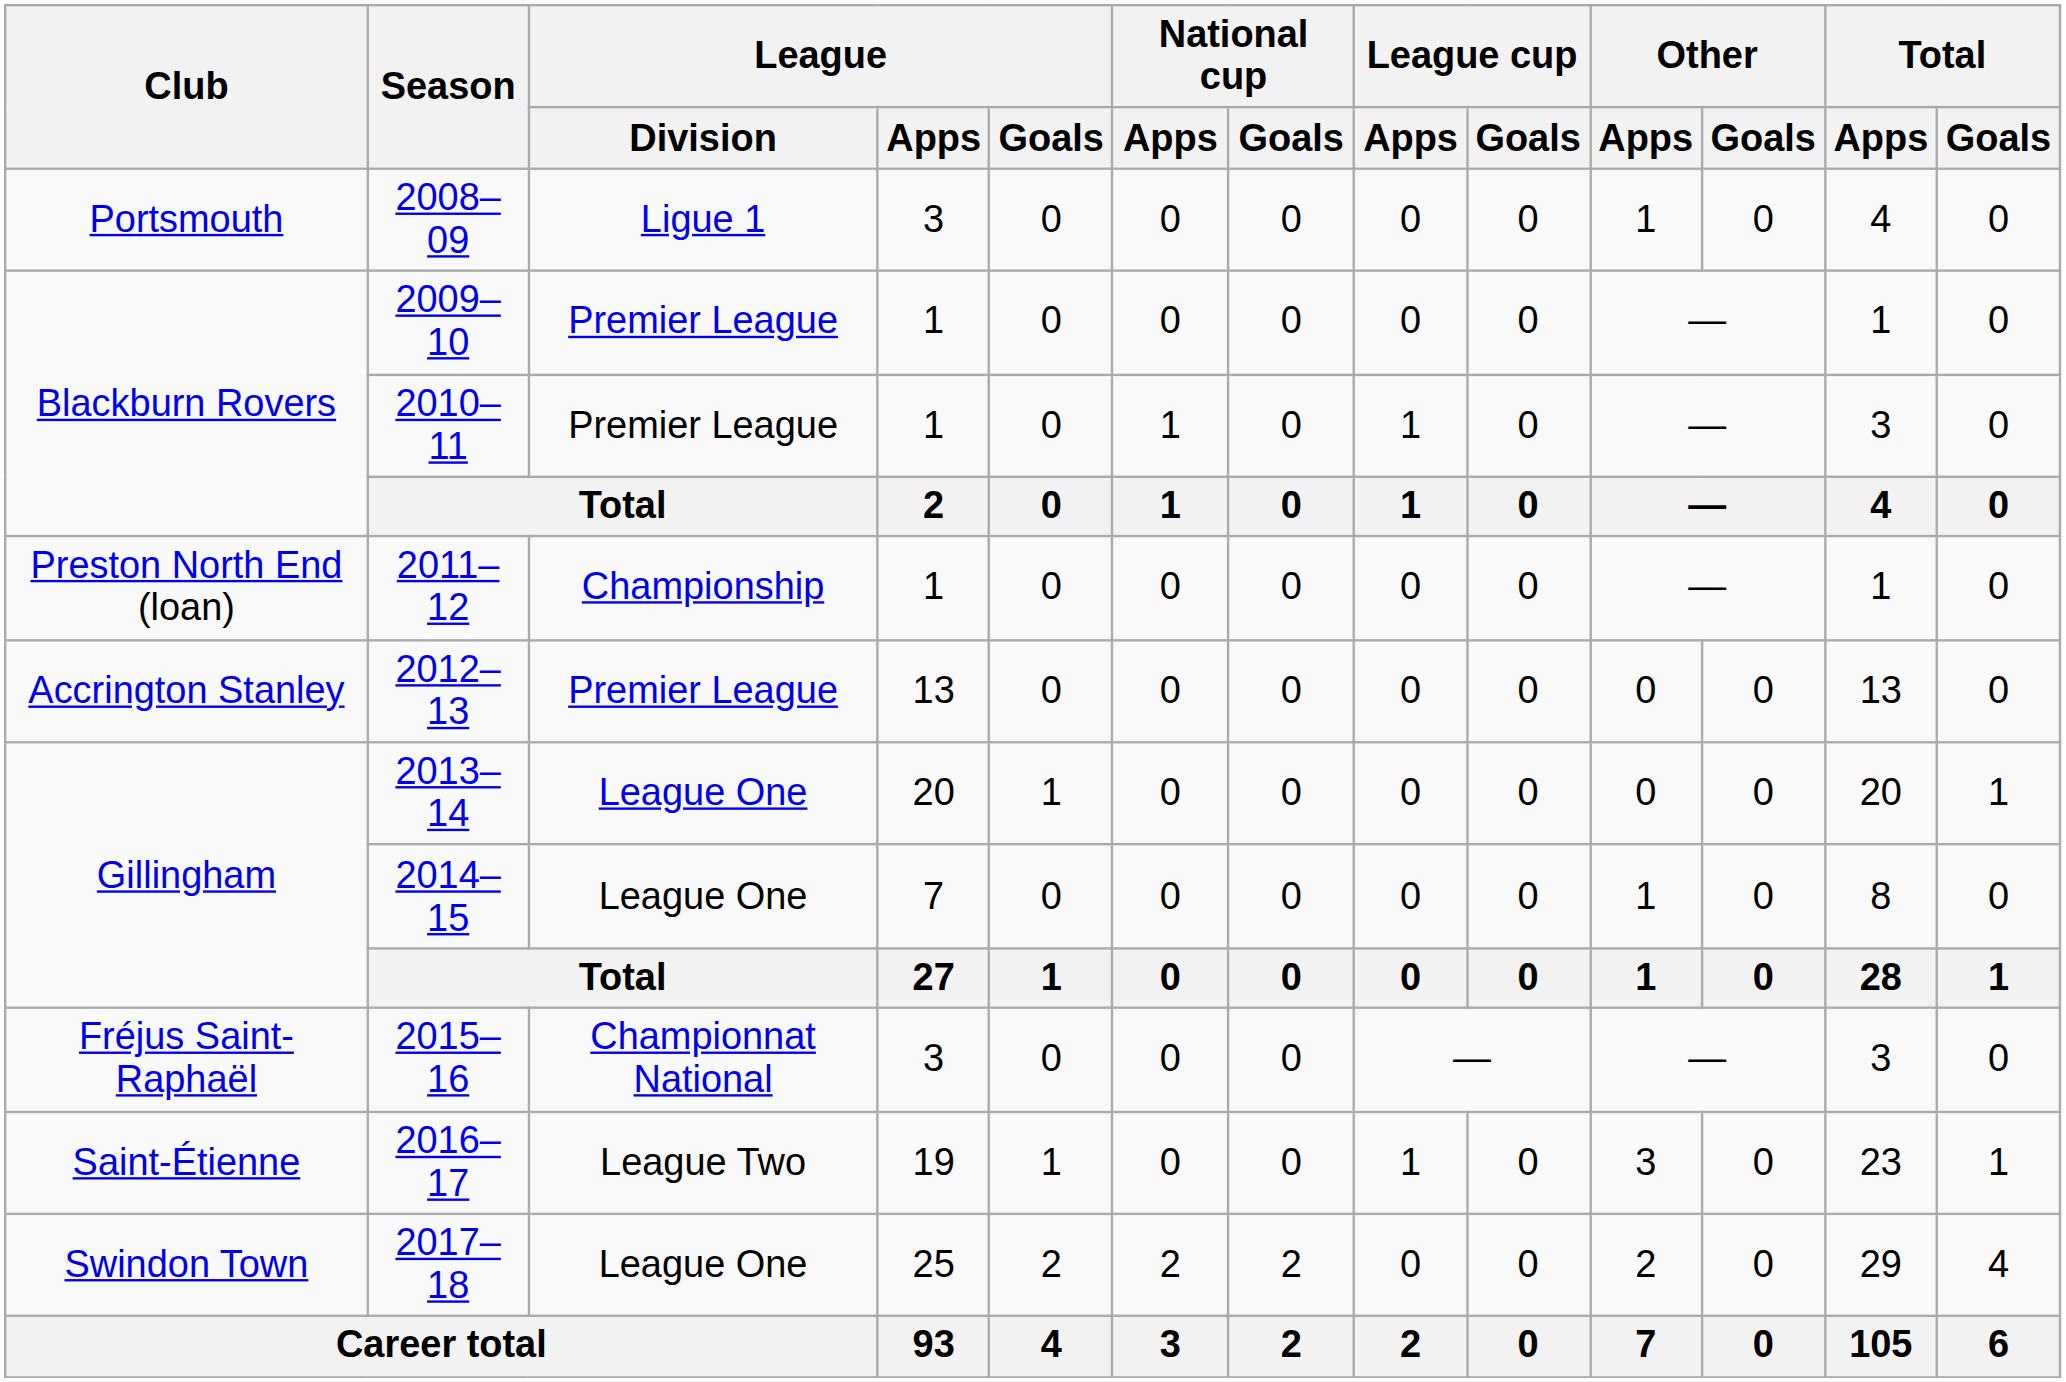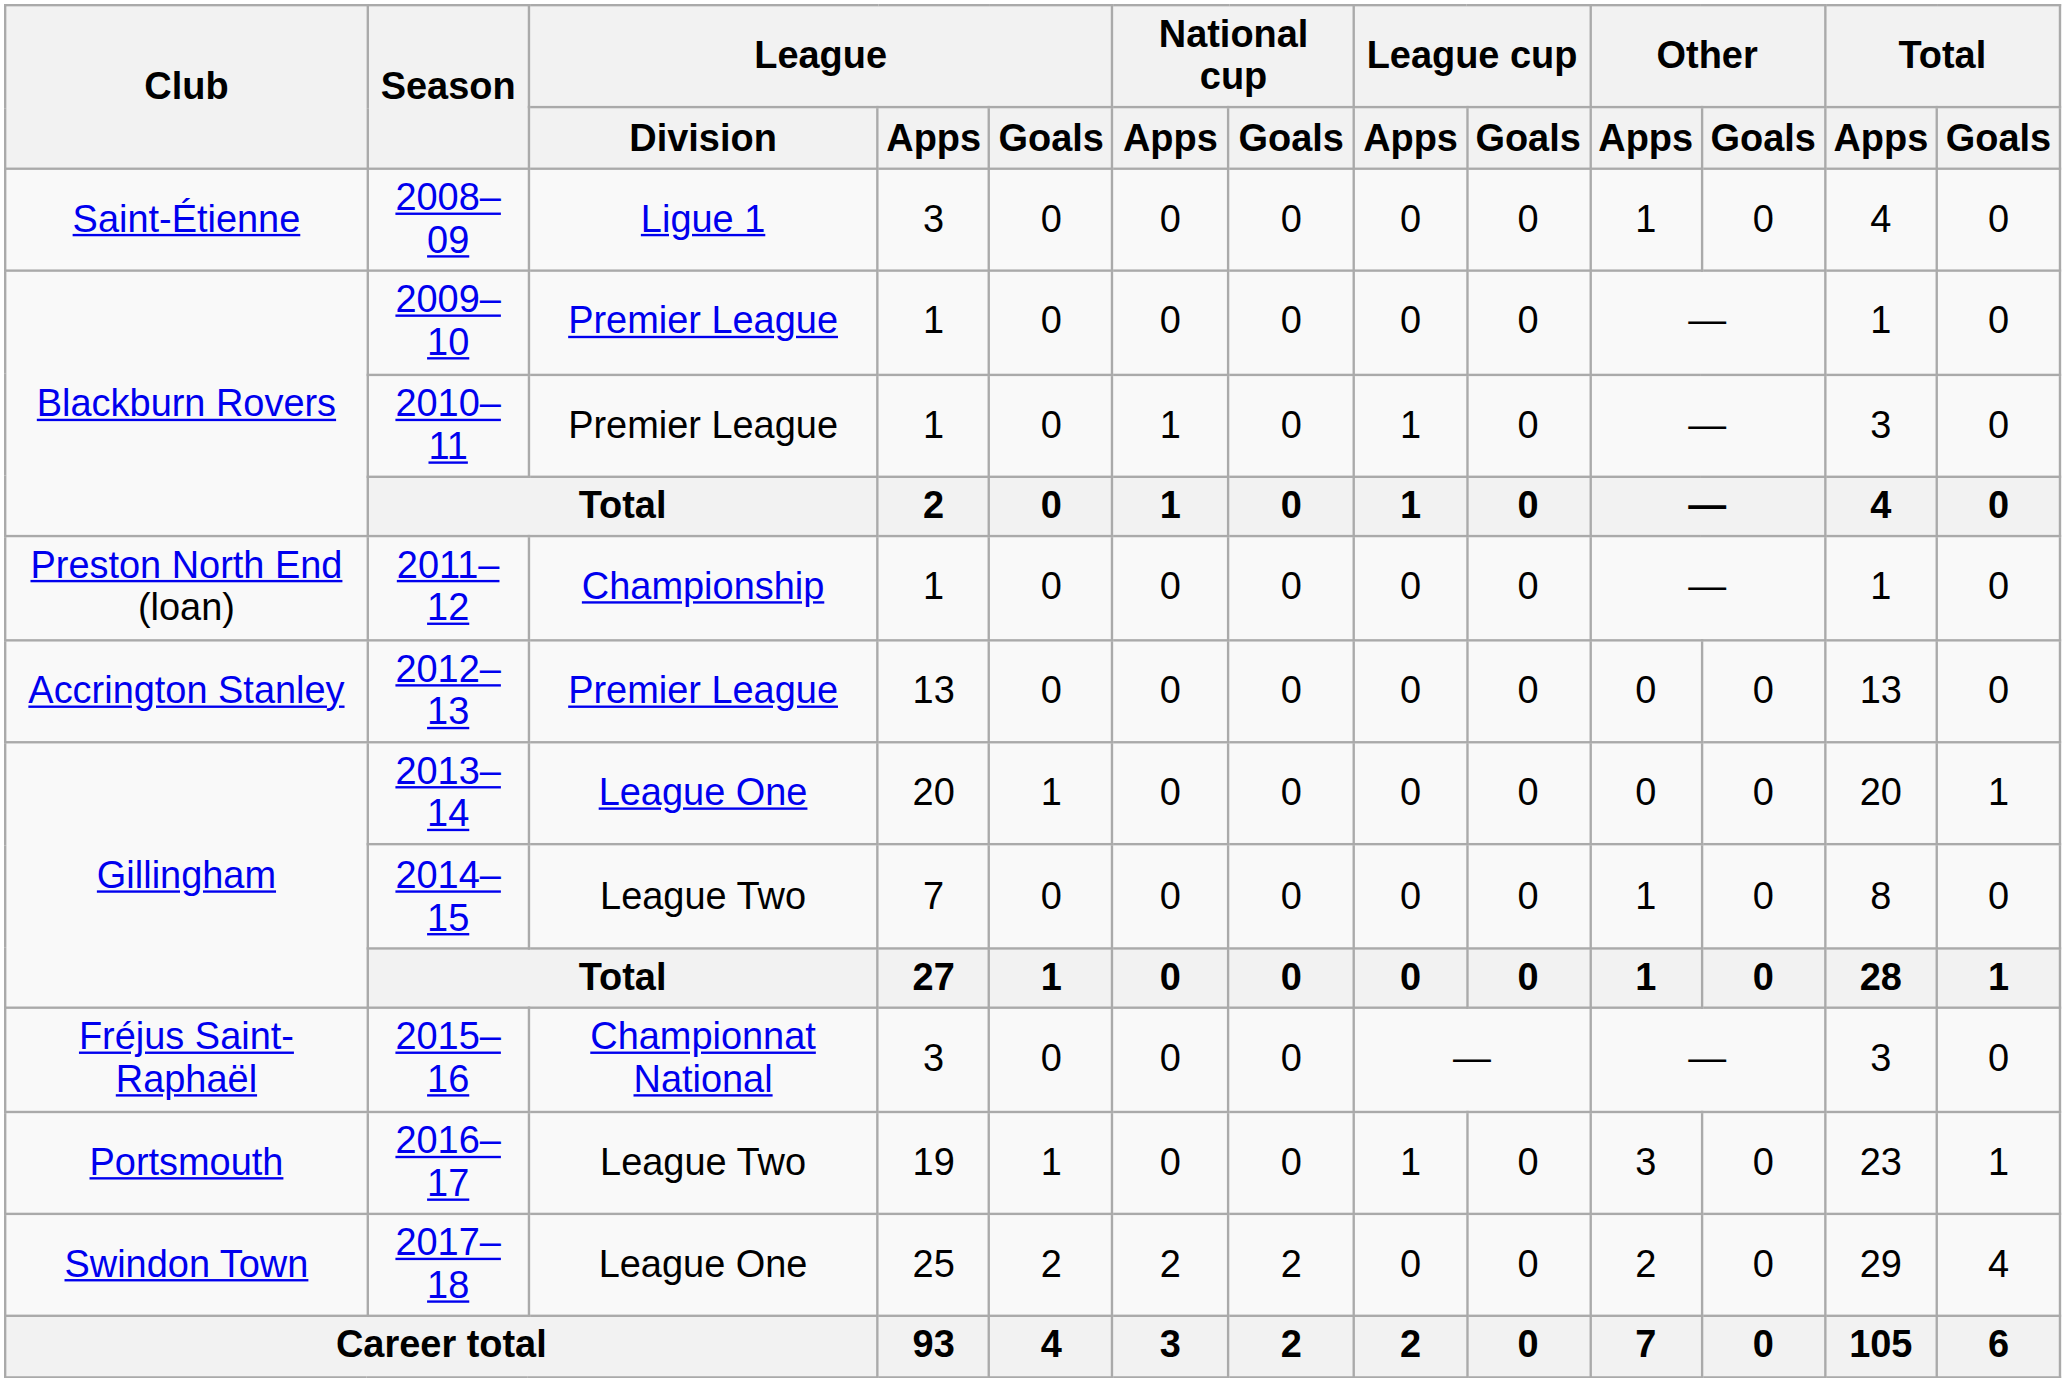 <table class="wikitable" style="text-align:center">
 <tr>
 <th rowspan="2">Club</th>
 <th rowspan="2">Season</th>
 <th colspan="3">League</th>
 <th colspan="2">National cup</th>
 <th colspan="2">League cup</th>
 <th colspan="2">Other</th>
 <th colspan="2">Total</th>
 </tr>
 <tr>
 <th>Division</th>
 <th>Apps</th>
 <th>Goals</th>
 <th>Apps</th>
 <th>Goals</th>
 <th>Apps</th>
 <th>Goals</th>
 <th>Apps</th>
 <th>Goals</th>
 <th>Apps</th>
 <th>Goals</th>
 </tr>
 <tr>
-<td><a href='#'>Portsmouth</a></td>
+<td><a href='#'>Saint-Étienne</a></td>
 <td><a href='#'>2008–09</a></td>
 <td><a href='#'>Ligue 1</a></td>
 <td>3</td>
 <td>0</td>
 <td>0</td>
 <td>0</td>
 <td>0</td>
 <td>0</td>
 <td>1</td>
 <td>0</td>
 <td>4</td>
 <td>0</td>
 </tr>
 <tr>
 <td rowspan="3"><a href='#'>Blackburn Rovers</a></td>
 <td><a href='#'>2009–10</a></td>
 <td><a href='#'>Premier League</a></td>
 <td>1</td>
 <td>0</td>
 <td>0</td>
 <td>0</td>
 <td>0</td>
 <td>0</td>
 <td colspan="2">—</td>
 <td>1</td>
 <td>0</td>
 </tr>
 <tr>
 <td><a href='#'>2010–11</a></td>
 <td>Premier League</td>
 <td>1</td>
 <td>0</td>
 <td>1</td>
 <td>0</td>
 <td>1</td>
 <td>0</td>
 <td colspan="2">—</td>
 <td>3</td>
 <td>0</td>
 </tr>
 <tr>
 <th colspan="2">Total</th>
 <th>2</th>
 <th>0</th>
 <th>1</th>
 <th>0</th>
 <th>1</th>
 <th>0</th>
 <th colspan="2">—</th>
 <th>4</th>
 <th>0</th>
 </tr>
 <tr>
 <td><a href='#'>Preston North End</a> (loan)</td>
 <td><a href='#'>2011–12</a></td>
 <td><a href='#'>Championship</a></td>
 <td>1</td>
 <td>0</td>
 <td>0</td>
 <td>0</td>
 <td>0</td>
 <td>0</td>
 <td colspan="2">—</td>
 <td>1</td>
 <td>0</td>
 </tr>
 <tr>
 <td><a href='#'>Accrington Stanley</a></td>
 <td><a href='#'>2012–13</a></td>
 <td><a href='#'>Premier League</a></td>
 <td>13</td>
 <td>0</td>
 <td>0</td>
 <td>0</td>
 <td>0</td>
 <td>0</td>
 <td>0</td>
 <td>0</td>
 <td>13</td>
 <td>0</td>
 </tr>
 <tr>
 <td rowspan="3"><a href='#'>Gillingham</a></td>
 <td><a href='#'>2013–14</a></td>
 <td><a href='#'>League One</a></td>
 <td>20</td>
 <td>1</td>
 <td>0</td>
 <td>0</td>
 <td>0</td>
 <td>0</td>
 <td>0</td>
 <td>0</td>
 <td>20</td>
 <td>1</td>
 </tr>
 <tr>
 <td><a href='#'>2014–15</a></td>
-<td>League One</td>
+<td>League Two</td>
 <td>7</td>
 <td>0</td>
 <td>0</td>
 <td>0</td>
 <td>0</td>
 <td>0</td>
 <td>1</td>
 <td>0</td>
 <td>8</td>
 <td>0</td>
 </tr>
 <tr>
 <th colspan="2">Total</th>
 <th>27</th>
 <th>1</th>
 <th>0</th>
 <th>0</th>
 <th>0</th>
 <th>0</th>
 <th>1</th>
 <th>0</th>
 <th>28</th>
 <th>1</th>
 </tr>
 <tr>
 <td><a href='#'>Fréjus Saint-Raphaël</a></td>
 <td><a href='#'>2015–16</a></td>
 <td><a href='#'>Championnat National</a></td>
 <td>3</td>
 <td>0</td>
 <td>0</td>
 <td>0</td>
 <td colspan="2">—</td>
 <td colspan="2">—</td>
 <td>3</td>
 <td>0</td>
 </tr>
 <tr>
-<td><a href='#'>Saint-Étienne</a></td>
+<td><a href='#'>Portsmouth</a></td>
 <td><a href='#'>2016–17</a></td>
 <td>League Two</td>
 <td>19</td>
 <td>1</td>
 <td>0</td>
 <td>0</td>
 <td>1</td>
 <td>0</td>
 <td>3</td>
 <td>0</td>
 <td>23</td>
 <td>1</td>
 </tr>
 <tr>
 <td><a href='#'>Swindon Town</a></td>
 <td><a href='#'>2017–18</a></td>
 <td>League One</td>
 <td>25</td>
 <td>2</td>
 <td>2</td>
 <td>2</td>
 <td>0</td>
 <td>0</td>
 <td>2</td>
 <td>0</td>
 <td>29</td>
 <td>4</td>
 </tr>
 <tr>
 <th colspan="3">Career total</th>
 <th>93</th>
 <th>4</th>
 <th>3</th>
 <th>2</th>
 <th>2</th>
 <th>0</th>
 <th>7</th>
 <th>0</th>
 <th>105</th>
 <th>6</th>
 </tr>
 </table>
